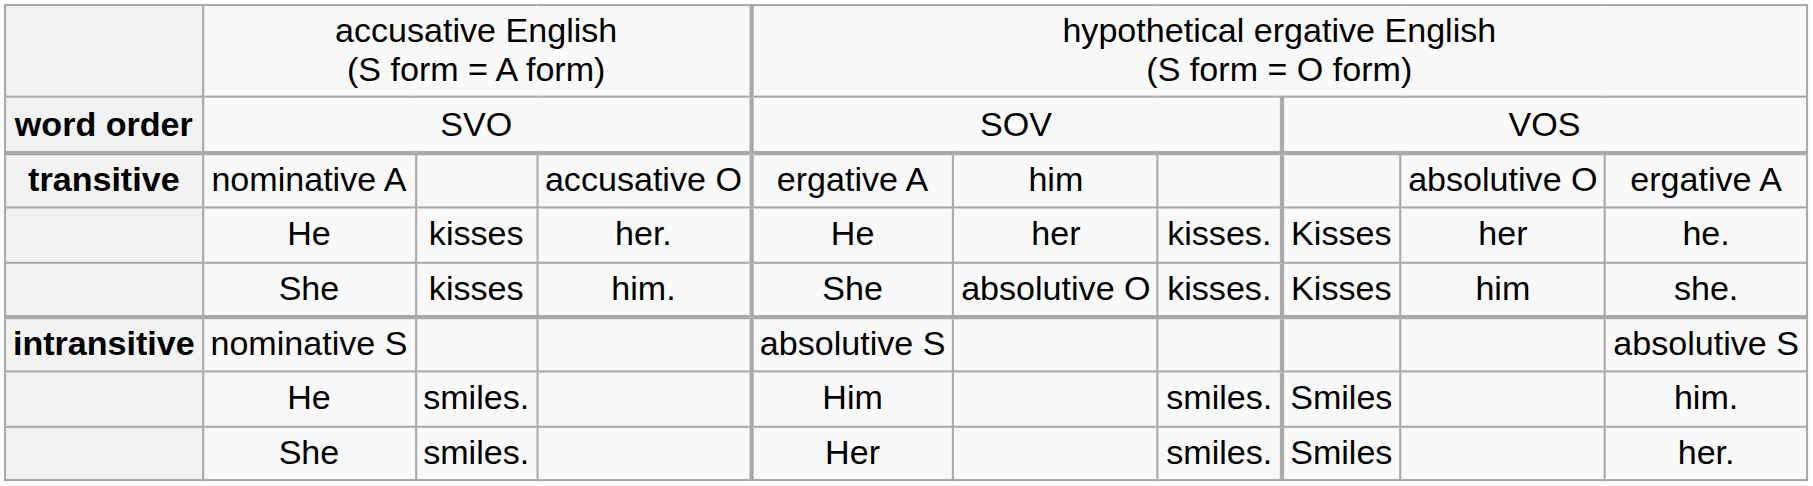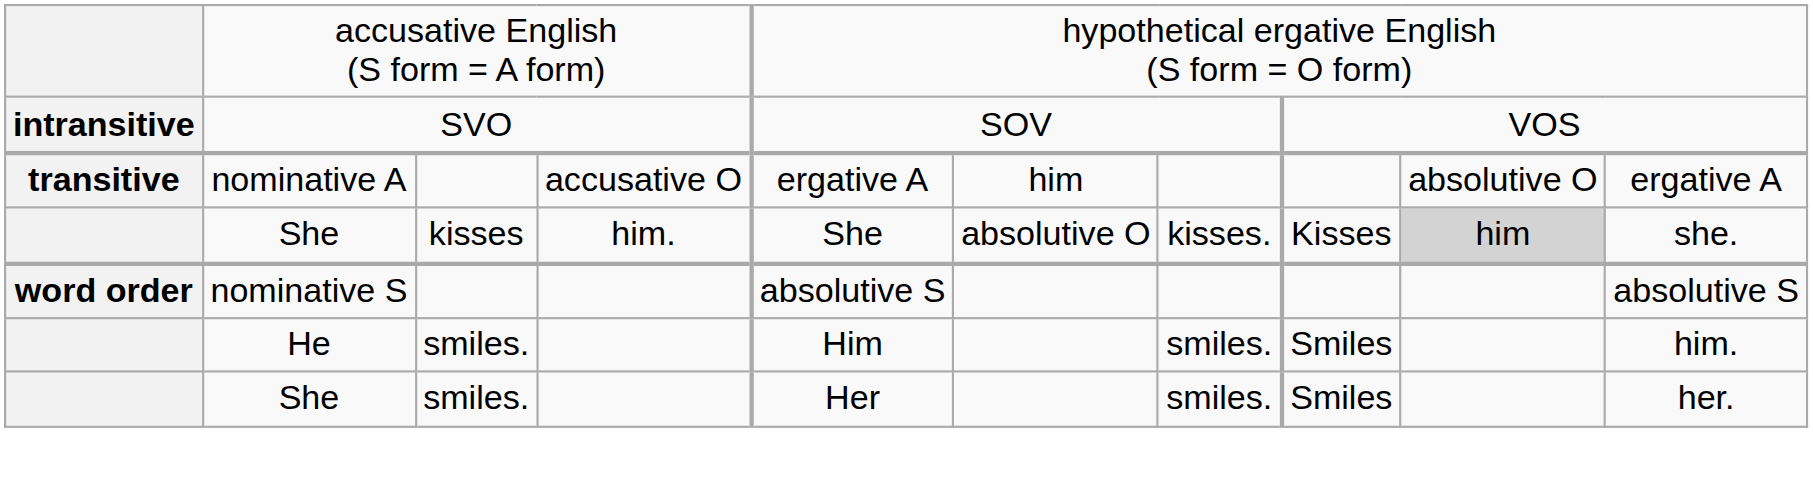 <table class="wikitable">
 <tr>
 <th colspan="1" align="center"></th>
 <td colspan="3" align="center">accusative English<br>(S form = A form)</td>
 <td colspan="6" align="center" style="border-left: 2px solid darkgray;">hypothetical ergative English<br>(S form = O form)</td>
 </tr>
 <tr>
-<th colspan="1" align="center">word order</th>
+<th colspan="1" align="center">intransitive</th>
 <td colspan="3" align="center">SVO</td>
 <td colspan="3" align="center" style="border-left: 2px solid darkgray;">SOV</td>
 <td colspan="3" align="center" style="border-left: 2px solid darkgray;">VOS</td>
 </tr>
 <tr style="border-top: 2px solid darkgray;">
 <th colspan="1" align="center">transitive</th>
 <td colspan="1" align="center">nominative A</td>
 <td colspan="1" align="center"></td>
 <td colspan="1" align="center">accusative O</td>
 <td colspan="1" align="center" style="border-left: 2px solid darkgray;">ergative A</td>
 <td colspan="1" align="center">him</td>
 <td colspan="1" align="center"></td>
 <td colspan="1" align="center" style="border-left: 2px solid darkgray;"></td>
 <td colspan="1" align="center">absolutive O</td>
 <td colspan="1" align="center">ergative A</td>
 </tr>
 <tr>
 <th colspan="1" align="center"></th>
-<td colspan="1" align="center">He</td>
-<td colspan="1" align="center">kisses</td>
-<td colspan="1" align="center">her.</td>
-<td colspan="1" align="center" style="border-left: 2px solid darkgray;">He</td>
-<td colspan="1" align="center">her</td>
-<td colspan="1" align="center">kisses.</td>
-<td colspan="1" align="center" style="border-left: 2px solid darkgray;">Kisses</td>
-<td colspan="1" align="center">her</td>
-<td colspan="1" align="center">he.</td>
-</tr>
-<tr>
-<th colspan="1" align="center"></th>
 <td colspan="1" align="center">She</td>
 <td colspan="1" align="center">kisses</td>
 <td colspan="1" align="center">him.</td>
 <td colspan="1" align="center" style="border-left: 2px solid darkgray;">She</td>
 <td colspan="1" align="center">absolutive O</td>
 <td colspan="1" align="center">kisses.</td>
 <td colspan="1" align="center" style="border-left: 2px solid darkgray;">Kisses</td>
-<td colspan="1" align="center">him</td>
+<td colspan="1" align="center" style="background: lightgrey;">him</td>
 <td colspan="1" align="center">she.</td>
 </tr>
 <tr style="border-top: 2px solid darkgray;">
-<th colspan="1" align="center">intransitive</th>
+<th colspan="1" align="center">word order</th>
 <td colspan="1" align="center">nominative S</td>
 <td colspan="1" align="center"></td>
 <td colspan="1" align="center"></td>
 <td colspan="1" align="center" style="border-left: 2px solid darkgray;">absolutive S</td>
 <td colspan="1" align="center"></td>
 <td colspan="1" align="center"></td>
 <td colspan="1" align="center" style="border-left: 2px solid darkgray;"></td>
 <td colspan="1" align="center"></td>
 <td colspan="1" align="center">absolutive S</td>
 </tr>
 <tr>
 <th colspan="1" align="center"></th>
 <td colspan="1" align="center">He</td>
 <td colspan="1" align="center">smiles.</td>
 <td colspan="1" align="center"></td>
 <td colspan="1" align="center" style="border-left: 2px solid darkgray;">Him</td>
 <td colspan="1" align="center"></td>
 <td colspan="1" align="center">smiles.</td>
 <td colspan="1" align="center" style="border-left: 2px solid darkgray;">Smiles</td>
 <td colspan="1" align="center"></td>
 <td colspan="1" align="center">him.</td>
 </tr>
 <tr>
 <th colspan="1" align="center"></th>
 <td colspan="1" align="center">She</td>
 <td colspan="1" align="center">smiles.</td>
 <td colspan="1" align="center"></td>
 <td colspan="1" align="center" style="border-left: 2px solid darkgray;">Her</td>
 <td colspan="1" align="center"></td>
 <td colspan="1" align="center">smiles.</td>
 <td colspan="1" align="center" style="border-left: 2px solid darkgray;">Smiles</td>
 <td colspan="1" align="center"></td>
 <td colspan="1" align="center">her.</td>
 </tr>
 </table>
